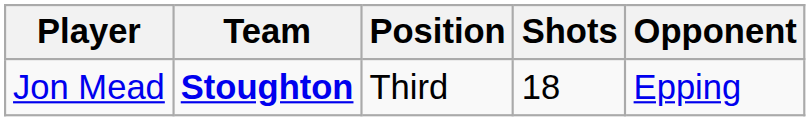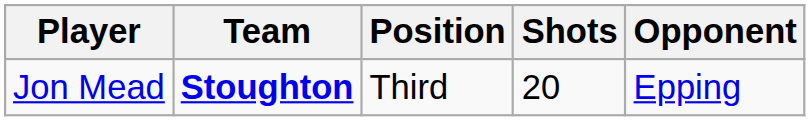 <table class="wikitable sortable">
 <tr>
 <th>Player</th>
 <th>Team</th>
 <th>Position</th>
 <th>Shots</th>
 <th>Opponent</th>
 </tr>
 <tr>
 <td><a href='#'>Jon Mead</a></td>
 <td><strong> <a href='#'>Stoughton</a></strong></td>
 <td>Third</td>
-<td>18</td>
+<td>20</td>
 <td> <a href='#'>Epping</a></td>
 </tr>
 </table>
